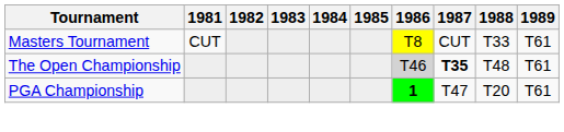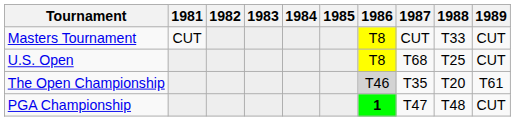 <table class="wikitable" style="font-size:95%;text-align:center;">
 <tr>
 <th>Tournament</th>
 <th>1981</th>
 <th>1982</th>
 <th>1983</th>
 <th>1984</th>
 <th>1985</th>
 <th>1986</th>
 <th>1987</th>
 <th>1988</th>
 <th>1989</th>
 </tr>
 <tr>
 <td align=left><a href='#'>Masters Tournament</a></td>
 <td>CUT</td>
 <td style="background:#eeeeee;"></td>
 <td style="background:#eeeeee;"></td>
 <td style="background:#eeeeee;"></td>
 <td style="background:#eeeeee;"></td>
 <td style="background:yellow;">T8</td>
 <td>CUT</td>
 <td>T33</td>
-<td>T61</td>
+<td>CUT</td>
+</tr>
+<tr>
+<td align=left><a href='#'>U.S. Open</a></td>
+<td style="background:#eeeeee;"></td>
+<td style="background:#eeeeee;"></td>
+<td style="background:#eeeeee;"></td>
+<td style="background:#eeeeee;"></td>
+<td style="background:#eeeeee;"></td>
+<td style="background:yellow;">T8</td>
+<td>T68</td>
+<td>T25</td>
+<td>CUT</td>
 </tr>
 <tr>
 <td align=left><a href='#'>The Open Championship</a></td>
 <td style="background:#eeeeee;"></td>
 <td style="background:#eeeeee;"></td>
 <td style="background:#eeeeee;"></td>
 <td style="background:#eeeeee;"></td>
 <td style="background:#eeeeee;"></td>
 <td style="background: lightgrey;">T46</td>
-<td><strong>T35</strong></td>
-<td>T48</td>
+<td>T35</td>
+<td>T20</td>
 <td>T61</td>
 </tr>
 <tr>
 <td align=left><a href='#'>PGA Championship</a></td>
 <td style="background:#eeeeee;"></td>
 <td style="background:#eeeeee;"></td>
 <td style="background:#eeeeee;"></td>
 <td style="background:#eeeeee;"></td>
 <td style="background:#eeeeee;"></td>
 <td style="background:lime;"><strong>1</strong></td>
 <td>T47</td>
-<td>T20</td>
-<td>T61</td>
+<td>T48</td>
+<td>CUT</td>
 </tr>
 </table>
